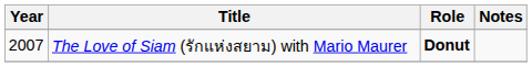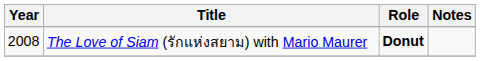 <table class="wikitable" width="60%">
 <tr bgcolor="#CCCCCC">
 <th>Year</th>
 <th>Title</th>
 <th>Role</th>
 <th>Notes</th>
 </tr>
 <tr>
 </tr>
 <tr>
-<td>2007</td>
+<td>2008</td>
 <td><em><a href='#'>The Love of Siam</a></em> (รักแห่งสยาม) with <a href='#'>Mario Maurer</a></td>
 <td><strong>Donut</strong></td>
 <td></td>
 </tr>
 <tr>
 </tr>
 </table>
